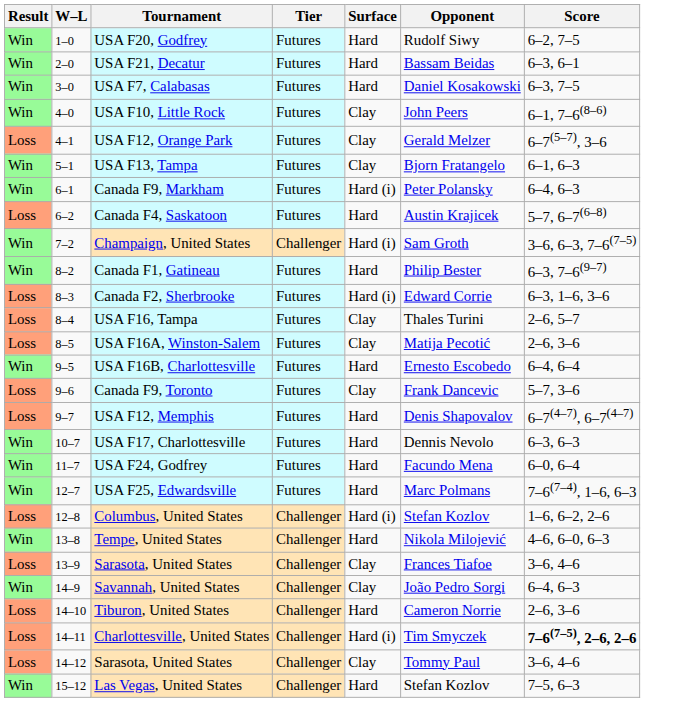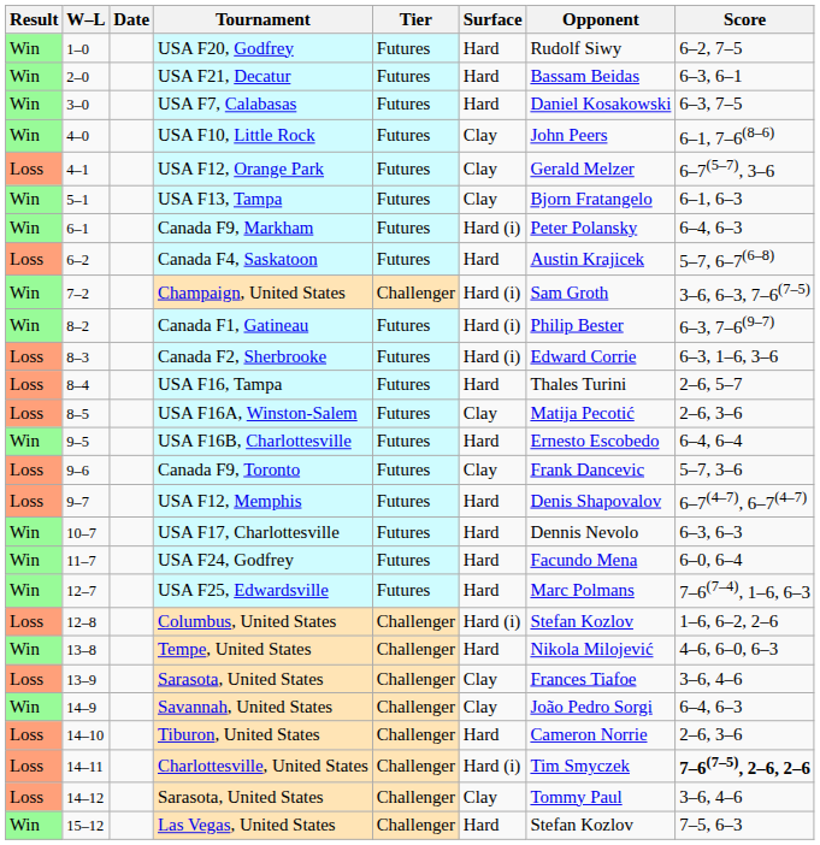 <table class="sortable wikitable nowrap">
 <tr>
 <th>Result</th>
 <th class=unsortable>W–L</th>
+<th>Date</th>
 <th>Tournament</th>
 <th>Tier</th>
 <th>Surface</th>
 <th>Opponent</th>
 <th class=unsortable>Score</th>
 </tr>
 <tr>
 <td bgcolor=98FB98>Win</td>
 <td><small>1–0</small></td>
+<td></td>
 <td style=background:#cffcff>USA F20, <a href='#'>Godfrey</a></td>
 <td style=background:#cffcff>Futures</td>
 <td>Hard</td>
 <td> Rudolf Siwy</td>
 <td>6–2, 7–5</td>
 </tr>
 <tr>
 <td bgcolor=98FB98>Win</td>
 <td><small>2–0</small></td>
+<td></td>
 <td style=background:#cffcff>USA F21, <a href='#'>Decatur</a></td>
 <td style=background:#cffcff>Futures</td>
 <td>Hard</td>
 <td> <a href='#'>Bassam Beidas</a></td>
 <td>6–3, 6–1</td>
 </tr>
 <tr>
 <td bgcolor=98FB98>Win</td>
 <td><small>3–0</small></td>
+<td></td>
 <td style=background:#cffcff>USA F7, <a href='#'>Calabasas</a></td>
 <td style=background:#cffcff>Futures</td>
 <td>Hard</td>
 <td> <a href='#'>Daniel Kosakowski</a></td>
 <td>6–3, 7–5</td>
 </tr>
 <tr>
 <td bgcolor=98FB98>Win</td>
 <td><small>4–0</small></td>
+<td></td>
 <td style=background:#cffcff>USA F10, <a href='#'>Little Rock</a></td>
 <td style=background:#cffcff>Futures</td>
 <td>Clay</td>
 <td> <a href='#'>John Peers</a></td>
 <td>6–1, 7–6<sup>(8–6)</sup></td>
 </tr>
 <tr>
 <td bgcolor=FFA07A>Loss</td>
 <td><small>4–1</small></td>
+<td></td>
 <td style=background:#cffcff>USA F12, <a href='#'>Orange Park</a></td>
 <td style=background:#cffcff>Futures</td>
 <td>Clay</td>
 <td> <a href='#'>Gerald Melzer</a></td>
 <td>6–7<sup>(5–7)</sup>, 3–6</td>
 </tr>
 <tr>
 <td bgcolor=98FB98>Win</td>
 <td><small>5–1</small></td>
+<td></td>
 <td style=background:#cffcff>USA F13, <a href='#'>Tampa</a></td>
 <td style=background:#cffcff>Futures</td>
 <td>Clay</td>
 <td> <a href='#'>Bjorn Fratangelo</a></td>
 <td>6–1, 6–3</td>
 </tr>
 <tr>
 <td bgcolor=98FB98>Win</td>
 <td><small>6–1</small></td>
+<td></td>
 <td style=background:#cffcff>Canada F9, <a href='#'>Markham</a></td>
 <td style=background:#cffcff>Futures</td>
 <td>Hard (i)</td>
 <td> <a href='#'>Peter Polansky</a></td>
 <td>6–4, 6–3</td>
 </tr>
 <tr>
 <td bgcolor=FFA07A>Loss</td>
 <td><small>6–2</small></td>
+<td></td>
 <td style=background:#cffcff>Canada F4, <a href='#'>Saskatoon</a></td>
 <td style=background:#cffcff>Futures</td>
 <td>Hard</td>
 <td> <a href='#'>Austin Krajicek</a></td>
 <td>5–7, 6–7<sup>(6–8)</sup></td>
 </tr>
 <tr>
 <td bgcolor=98FB98>Win</td>
 <td><small>7–2</small></td>
+<td><a href='#'></a></td>
 <td style=background:moccasin><a href='#'>Champaign</a>, United States</td>
 <td style=background:moccasin>Challenger</td>
 <td>Hard (i)</td>
 <td> <a href='#'>Sam Groth</a></td>
 <td>3–6, 6–3, 7–6<sup>(7–5)</sup></td>
 </tr>
 <tr>
 <td bgcolor=98FB98>Win</td>
 <td><small>8–2</small></td>
+<td></td>
 <td style=background:#cffcff>Canada F1, <a href='#'>Gatineau</a></td>
 <td style=background:#cffcff>Futures</td>
-<td>Hard</td>
+<td>Hard (i)</td>
 <td> <a href='#'>Philip Bester</a></td>
 <td>6–3, 7–6<sup>(9–7)</sup></td>
 </tr>
 <tr>
 <td bgcolor=FFA07A>Loss</td>
 <td><small>8–3</small></td>
+<td></td>
 <td style=background:#cffcff>Canada F2, <a href='#'>Sherbrooke</a></td>
 <td style=background:#cffcff>Futures</td>
 <td>Hard (i)</td>
 <td> <a href='#'>Edward Corrie</a></td>
 <td>6–3, 1–6, 3–6</td>
 </tr>
 <tr>
 <td bgcolor=FFA07A>Loss</td>
 <td><small>8–4</small></td>
+<td></td>
 <td style=background:#cffcff>USA F16, Tampa</td>
 <td style=background:#cffcff>Futures</td>
-<td>Clay</td>
+<td>Hard</td>
 <td> Thales Turini</td>
 <td>2–6, 5–7</td>
 </tr>
 <tr>
 <td bgcolor=FFA07A>Loss</td>
 <td><small>8–5</small></td>
+<td></td>
 <td style=background:#cffcff>USA F16A, <a href='#'>Winston-Salem</a></td>
 <td style=background:#cffcff>Futures</td>
 <td>Clay</td>
 <td> <a href='#'>Matija Pecotić</a></td>
 <td>2–6, 3–6</td>
 </tr>
 <tr>
 <td bgcolor=98FB98>Win</td>
 <td><small>9–5</small></td>
+<td></td>
 <td style=background:#cffcff>USA F16B, <a href='#'>Charlottesville</a></td>
 <td style=background:#cffcff>Futures</td>
 <td>Hard</td>
 <td> <a href='#'>Ernesto Escobedo</a></td>
 <td>6–4, 6–4</td>
 </tr>
 <tr>
 <td bgcolor=FFA07A>Loss</td>
 <td><small>9–6</small></td>
+<td></td>
 <td style=background:#cffcff>Canada F9, <a href='#'>Toronto</a></td>
 <td style=background:#cffcff>Futures</td>
 <td>Clay</td>
 <td> <a href='#'>Frank Dancevic</a></td>
 <td>5–7, 3–6</td>
 </tr>
 <tr>
 <td bgcolor=FFA07A>Loss</td>
 <td><small>9–7</small></td>
+<td></td>
 <td style=background:#cffcff>USA F12, <a href='#'>Memphis</a></td>
 <td style=background:#cffcff>Futures</td>
 <td>Hard</td>
 <td> <a href='#'>Denis Shapovalov</a></td>
 <td>6–7<sup>(4–7)</sup>, 6–7<sup>(4–7)</sup></td>
 </tr>
 <tr>
 <td bgcolor=98FB98>Win</td>
 <td><small>10–7</small></td>
+<td></td>
 <td style=background:#cffcff>USA F17, Charlottesville</td>
 <td style=background:#cffcff>Futures</td>
 <td>Hard</td>
 <td> Dennis Nevolo</td>
 <td>6–3, 6–3</td>
 </tr>
 <tr>
 <td bgcolor=98FB98>Win</td>
 <td><small>11–7</small></td>
+<td></td>
 <td style=background:#cffcff>USA F24, Godfrey</td>
 <td style=background:#cffcff>Futures</td>
 <td>Hard</td>
 <td> <a href='#'>Facundo Mena</a></td>
 <td>6–0, 6–4</td>
 </tr>
 <tr>
 <td bgcolor=98FB98>Win</td>
 <td><small>12–7</small></td>
+<td></td>
 <td style=background:#cffcff>USA F25, <a href='#'>Edwardsville</a></td>
 <td style=background:#cffcff>Futures</td>
 <td>Hard</td>
 <td> <a href='#'>Marc Polmans</a></td>
 <td>7–6<sup>(7–4)</sup>, 1–6, 6–3</td>
 </tr>
 <tr>
 <td bgcolor=FFA07A>Loss</td>
 <td><small>12–8</small></td>
+<td><a href='#'></a></td>
 <td style=background:moccasin><a href='#'>Columbus</a>, United States</td>
 <td style=background:moccasin>Challenger</td>
 <td>Hard (i)</td>
 <td> <a href='#'>Stefan Kozlov</a></td>
 <td>1–6, 6–2, 2–6</td>
 </tr>
 <tr>
 <td bgcolor=98FB98>Win</td>
 <td><small>13–8</small></td>
+<td><a href='#'></a></td>
 <td style=background:moccasin><a href='#'>Tempe</a>, United States</td>
 <td style=background:moccasin>Challenger</td>
 <td>Hard</td>
 <td> <a href='#'>Nikola Milojević</a></td>
 <td>4–6, 6–0, 6–3</td>
 </tr>
 <tr>
 <td bgcolor=FFA07A>Loss</td>
 <td><small>13–9</small></td>
+<td><a href='#'></a></td>
 <td style=background:moccasin><a href='#'>Sarasota</a>, United States</td>
 <td style=background:moccasin>Challenger</td>
 <td>Clay</td>
 <td> <a href='#'>Frances Tiafoe</a></td>
 <td>3–6, 4–6</td>
 </tr>
 <tr>
 <td bgcolor=98FB98>Win</td>
 <td><small>14–9</small></td>
+<td><a href='#'></a></td>
 <td style=background:moccasin><a href='#'>Savannah</a>, United States</td>
 <td style=background:moccasin>Challenger</td>
 <td>Clay</td>
 <td> <a href='#'>João Pedro Sorgi</a></td>
 <td>6–4, 6–3</td>
 </tr>
 <tr>
 <td bgcolor=FFA07A>Loss</td>
 <td><small>14–10</small></td>
+<td><a href='#'></a></td>
 <td style=background:moccasin><a href='#'>Tiburon</a>, United States</td>
 <td style=background:moccasin>Challenger</td>
 <td>Hard</td>
 <td> <a href='#'>Cameron Norrie</a></td>
 <td>2–6, 3–6</td>
 </tr>
 <tr>
 <td bgcolor=FFA07A>Loss</td>
 <td><small>14–11</small></td>
+<td><a href='#'></a></td>
 <td style=background:moccasin><a href='#'>Charlottesville</a>, United States</td>
 <td style=background:moccasin>Challenger</td>
 <td>Hard (i)</td>
 <td> <a href='#'>Tim Smyczek</a></td>
 <td><strong>7–6<sup>(7–5)</sup>, 2–6, 2–6</strong></td>
 </tr>
 <tr>
 <td bgcolor=FFA07A>Loss</td>
 <td><small>14–12</small></td>
+<td><a href='#'></a></td>
 <td style=background:moccasin>Sarasota, United States</td>
 <td style=background:moccasin>Challenger</td>
 <td>Clay</td>
 <td> <a href='#'>Tommy Paul</a></td>
 <td>3–6, 4–6</td>
 </tr>
 <tr>
 <td bgcolor=98FB98>Win</td>
 <td><small>15–12</small></td>
+<td><a href='#'></a></td>
 <td style=background:moccasin><a href='#'>Las Vegas</a>, United States</td>
 <td style=background:moccasin>Challenger</td>
 <td>Hard</td>
 <td> Stefan Kozlov</td>
 <td>7–5, 6–3</td>
 </tr>
 </table>
